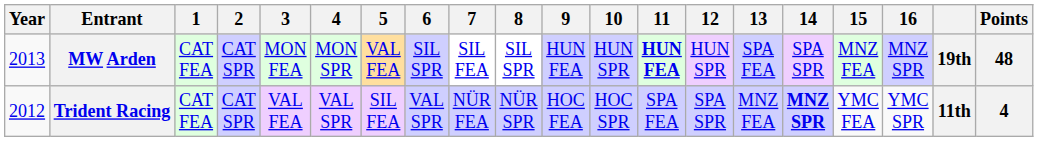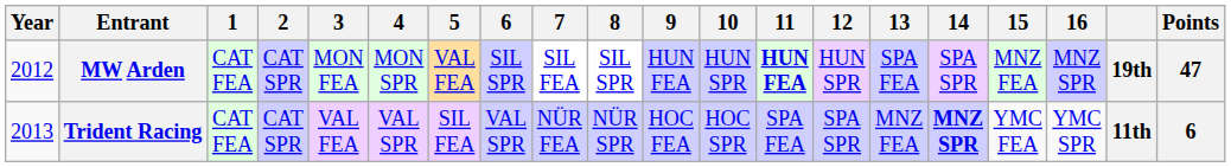 <table class="wikitable" style="text-align:center; font-size:85%">
 <tr>
 <th>Year</th>
 <th>Entrant</th>
 <th>1</th>
 <th>2</th>
 <th>3</th>
 <th>4</th>
 <th>5</th>
 <th>6</th>
 <th>7</th>
 <th>8</th>
 <th>9</th>
 <th>10</th>
 <th>11</th>
 <th>12</th>
 <th>13</th>
 <th>14</th>
 <th>15</th>
 <th>16</th>
 <th></th>
 <th>Points</th>
 </tr>
 <tr>
-<td><a href='#'>2013</a></td>
+<td><a href='#'>2012</a></td>
 <th nowrap><a href='#'>MW</a> <a href='#'>Arden</a></th>
 <td style="background:#DFFFDF;"><a href='#'>CAT<br>FEA</a><br></td>
 <td style="background:#cfcfff;"><a href='#'>CAT<br>SPR</a><br></td>
 <td style="background:#DFFFDF;"><a href='#'>MON<br>FEA</a><br></td>
 <td style="background:#DFFFDF;"><a href='#'>MON<br>SPR</a><br></td>
 <td style="background:#ffdf9f;"><a href='#'>VAL<br>FEA</a><br></td>
 <td style="background:#CFCFFF;"><a href='#'>SIL<br>SPR</a><br></td>
 <td style="background:#ffffff;"><a href='#'>SIL<br>FEA</a><br></td>
 <td style="background:#ffffff;"><a href='#'>SIL<br>SPR</a><br></td>
 <td style="background:#CFCFFF;"><a href='#'>HUN<br>FEA</a><br></td>
 <td style="background:#CFCFFF;"><a href='#'>HUN<br>SPR</a><br></td>
 <td style="background:#DFFFDF;"><strong><a href='#'>HUN<br>FEA</a><br></strong></td>
 <td style="background:#efcfff;"><a href='#'>HUN<br>SPR</a><br></td>
 <td style="background:#cfcfff;"><a href='#'>SPA<br>FEA</a><br></td>
 <td style="background:#efcfff;"><a href='#'>SPA<br>SPR</a><br></td>
 <td style="background:#DFFFDF;"><a href='#'>MNZ<br>FEA</a><br></td>
 <td style="background:#cfcfff;"><a href='#'>MNZ<br>SPR</a><br></td>
 <th>19th</th>
-<th>48</th>
+<th>47</th>
 </tr>
 <tr>
-<td><a href='#'>2012</a></td>
+<td><a href='#'>2013</a></td>
 <th nowrap><a href='#'>Trident Racing</a></th>
 <td style="background:#DFFFDF;"><a href='#'>CAT<br>FEA</a><br></td>
 <td style="background:#CFCFFF;"><a href='#'>CAT<br>SPR</a><br></td>
 <td style="background:#EFCFFF;"><a href='#'>VAL<br>FEA</a><br></td>
 <td style="background:#EFCFFF;"><a href='#'>VAL<br>SPR</a><br></td>
 <td style="background:#EFCFFF;"><a href='#'>SIL<br>FEA</a><br></td>
 <td style="background:#cfcfff;"><a href='#'>VAL<br>SPR</a><br></td>
 <td style="background:#CFCFFF;"><a href='#'>NÜR<br>FEA</a><br></td>
 <td style="background:#CFCFFF;"><a href='#'>NÜR<br>SPR</a><br></td>
 <td style="background:#cfcfff;"><a href='#'>HOC<br>FEA</a><br></td>
 <td style="background:#cfcfff;"><a href='#'>HOC<br>SPR</a><br></td>
 <td style="background:#CFCFFF;"><a href='#'>SPA<br>FEA</a><br></td>
 <td style="background:#CFCFFF;"><a href='#'>SPA<br>SPR</a><br></td>
 <td style="background:#CFCFFF;"><a href='#'>MNZ<br>FEA</a><br></td>
 <td style="background:#CFCFFF;"><strong><a href='#'>MNZ<br>SPR</a><br></strong></td>
 <td><a href='#'>YMC<br>FEA</a></td>
 <td><a href='#'>YMC<br>SPR</a></td>
 <th>11th</th>
-<th>4</th>
+<th>6</th>
 </tr>
 </table>
